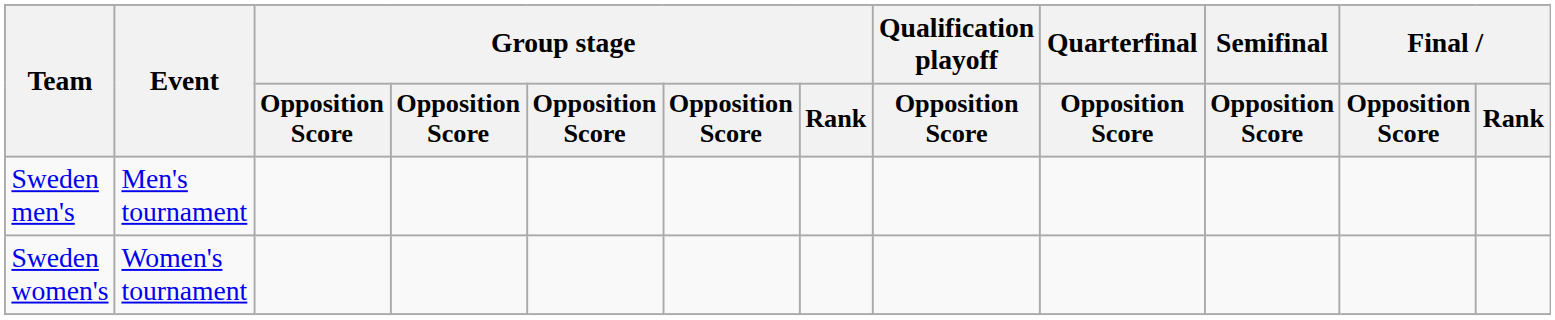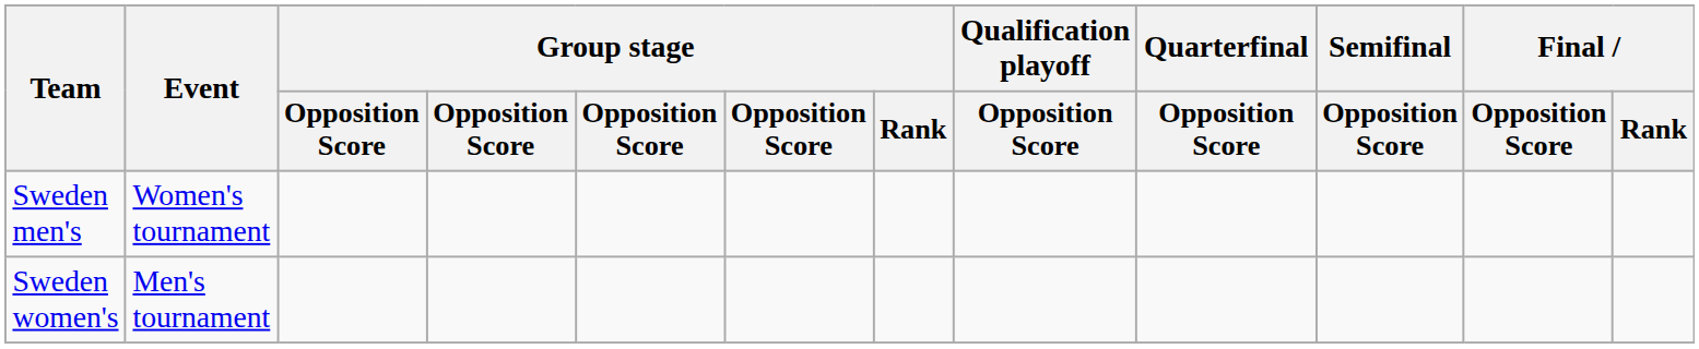 <table class="wikitable" style="font-size:90%">
 <tr>
 <th rowspan=2>Team</th>
 <th rowspan=2>Event</th>
 <th colspan=5>Group stage</th>
 <th>Qualification<br>playoff</th>
 <th>Quarterfinal</th>
 <th>Semifinal</th>
 <th colspan=2>Final / </th>
 </tr>
 <tr style="font-size:95%">
 <th>Opposition<br>Score</th>
 <th>Opposition<br>Score</th>
 <th>Opposition<br>Score</th>
 <th>Opposition<br>Score</th>
 <th>Rank</th>
 <th>Opposition<br>Score</th>
 <th>Opposition<br>Score</th>
 <th>Opposition<br>Score</th>
 <th>Opposition<br>Score</th>
 <th>Rank</th>
 </tr>
 <tr align=center>
 <td align=left><a href='#'>Sweden men's</a></td>
-<td align=left><a href='#'>Men's tournament</a></td>
+<td align=left><a href='#'>Women's tournament</a></td>
 <td></td>
 <td></td>
 <td></td>
 <td></td>
 <td></td>
 <td></td>
 <td></td>
 <td></td>
 <td></td>
 <td></td>
 </tr>
 <tr align=center>
 <td align=left><a href='#'>Sweden women's</a></td>
-<td align=left><a href='#'>Women's tournament</a></td>
+<td align=left><a href='#'>Men's tournament</a></td>
 <td></td>
 <td></td>
 <td></td>
 <td></td>
 <td></td>
 <td></td>
 <td></td>
 <td></td>
 <td></td>
 <td></td>
 </tr>
 </table>
